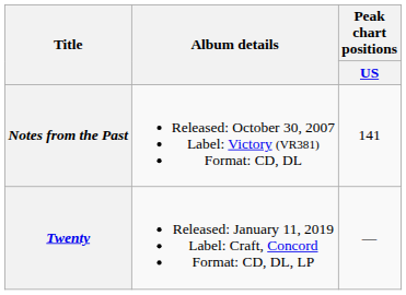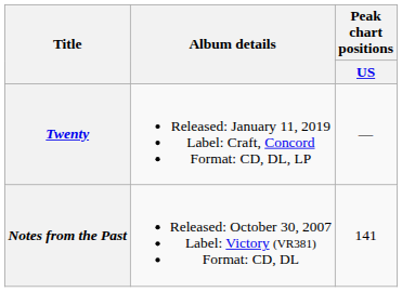 <table class="wikitable plainrowheaders" style="text-align:center;">
 <tr>
 <th scope="col" rowspan="2">Title</th>
 <th scope="col" rowspan="2">Album details</th>
 <th scope="col" colspan="1">Peak chart<br>positions</th>
 </tr>
 <tr>
 <th style="width:30px;"><a href='#'>US</a><br></th>
 </tr>
 <tr>
+<th scope="row"><em><a href='#'>Twenty</a></em></th>
+<td><br><ul><li>Released: January 11, 2019</li><li>Label: Craft, <a href='#'>Concord</a></li><li>Format: CD, DL, LP</li></ul></td>
+<td>—</td>
+</tr>
+<tr>
 <th scope="row"><em>Notes from the Past</em></th>
 <td><br><ul><li>Released: October 30, 2007</li><li>Label: <a href='#'>Victory</a> <small>(VR381)</small></li><li>Format: CD, DL</li></ul></td>
 <td>141</td>
 </tr>
-<tr>
-<th scope="row"><em><a href='#'>Twenty</a></em></th>
-<td><br><ul><li>Released: January 11, 2019</li><li>Label: Craft, <a href='#'>Concord</a></li><li>Format: CD, DL, LP</li></ul></td>
-<td>—</td>
-</tr>
 </table>
